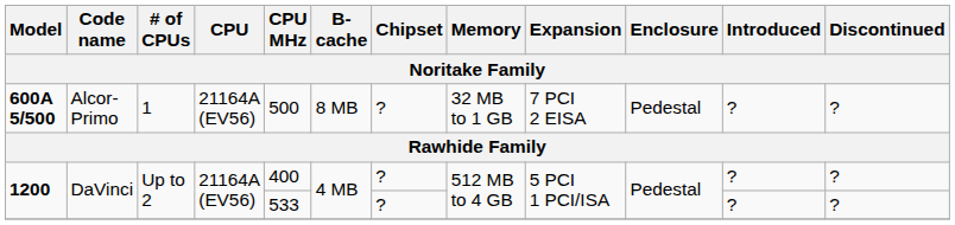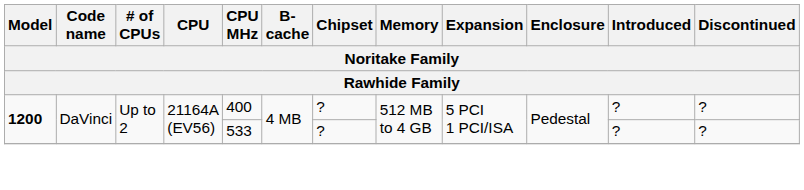 <table class="wikitable" text-align: center;">
 <tr>
 <th width="70">Model</th>
 <th width="80">Code name</th>
 <th width="60"># of<br>CPUs</th>
 <th width="60">CPU</th>
 <th width="30">CPU<br>MHz</th>
 <th width="60">B-cache</th>
 <th width="50">Chipset</th>
 <th width="100">Memory</th>
 <th width="100">Expansion</th>
 <th width="50">Enclosure</th>
 <th width="80">Introduced</th>
 <th width="80">Discontinued</th>
 </tr>
 <tr>
 <th colspan="12"><strong>Noritake Family</strong></th>
-</tr>
-<tr>
-<td><strong>600A 5/500</strong></td>
-<td>Alcor-Primo</td>
-<td>1</td>
-<td>21164A<br>(EV56)</td>
-<td>500</td>
-<td>8 MB</td>
-<td>?</td>
-<td>32 MB to 1 GB</td>
-<td>7 PCI<br>2 EISA</td>
-<td>Pedestal</td>
-<td>?</td>
-<td>?</td>
 </tr>
 <tr>
 <th colspan="12"><strong>Rawhide Family</strong></th>
 </tr>
 <tr>
 <td rowspan="2"><strong>1200</strong></td>
 <td rowspan="2">DaVinci</td>
 <td rowspan="2">Up to 2</td>
 <td rowspan="2">21164A<br>(EV56)</td>
 <td>400</td>
 <td rowspan="2">4 MB</td>
 <td>?</td>
 <td rowspan="2">512 MB to 4 GB</td>
 <td rowspan="2">5 PCI<br>1 PCI/ISA</td>
 <td rowspan="2">Pedestal</td>
 <td>?</td>
 <td>?</td>
 </tr>
 <tr>
 <td>533</td>
 <td>?</td>
 <td>?</td>
 <td>?</td>
 </tr>
 <tr>
 </tr>
 </table>
